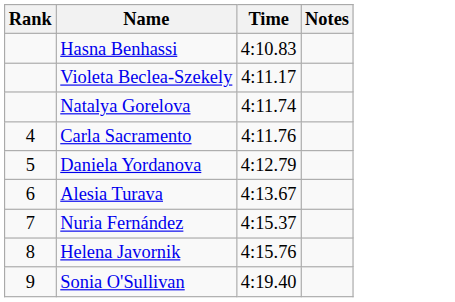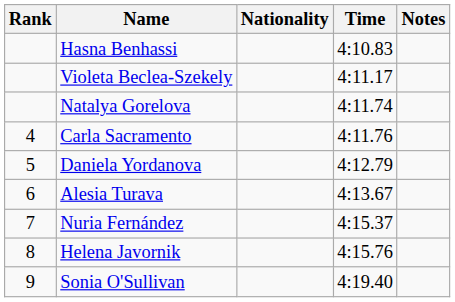 <table class="wikitable sortable" style="text-align:center">
 <tr>
 <th>Rank</th>
 <th>Name</th>
+<th>Nationality</th>
 <th>Time</th>
 <th>Notes</th>
 </tr>
 <tr>
 <td></td>
 <td align="left"><a href='#'>Hasna Benhassi</a></td>
+<td align=left></td>
 <td>4:10.83</td>
 <td></td>
 </tr>
 <tr>
 <td></td>
 <td align="left"><a href='#'>Violeta Beclea-Szekely</a></td>
+<td align=left></td>
 <td>4:11.17</td>
 <td></td>
 </tr>
 <tr>
 <td></td>
 <td align="left"><a href='#'>Natalya Gorelova</a></td>
+<td align=left></td>
 <td>4:11.74</td>
 <td></td>
 </tr>
 <tr>
 <td>4</td>
 <td align="left"><a href='#'>Carla Sacramento</a></td>
+<td align=left></td>
 <td>4:11.76</td>
 <td></td>
 </tr>
 <tr>
 <td>5</td>
 <td align="left"><a href='#'>Daniela Yordanova</a></td>
+<td align=left></td>
 <td>4:12.79</td>
 <td></td>
 </tr>
 <tr>
 <td>6</td>
 <td align="left"><a href='#'>Alesia Turava</a></td>
+<td align=left></td>
 <td>4:13.67</td>
 <td></td>
 </tr>
 <tr>
 <td>7</td>
 <td align="left"><a href='#'>Nuria Fernández</a></td>
+<td align=left></td>
 <td>4:15.37</td>
 <td></td>
 </tr>
 <tr>
 <td>8</td>
 <td align="left"><a href='#'>Helena Javornik</a></td>
+<td align=left></td>
 <td>4:15.76</td>
 <td></td>
 </tr>
 <tr>
 <td>9</td>
 <td align="left"><a href='#'>Sonia O'Sullivan</a></td>
+<td align=left></td>
 <td>4:19.40</td>
 <td></td>
 </tr>
 </table>
